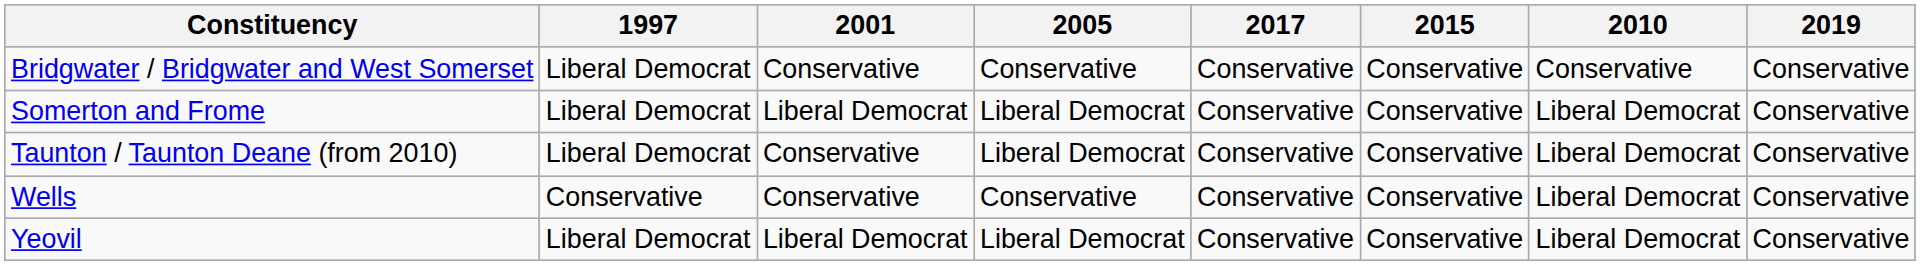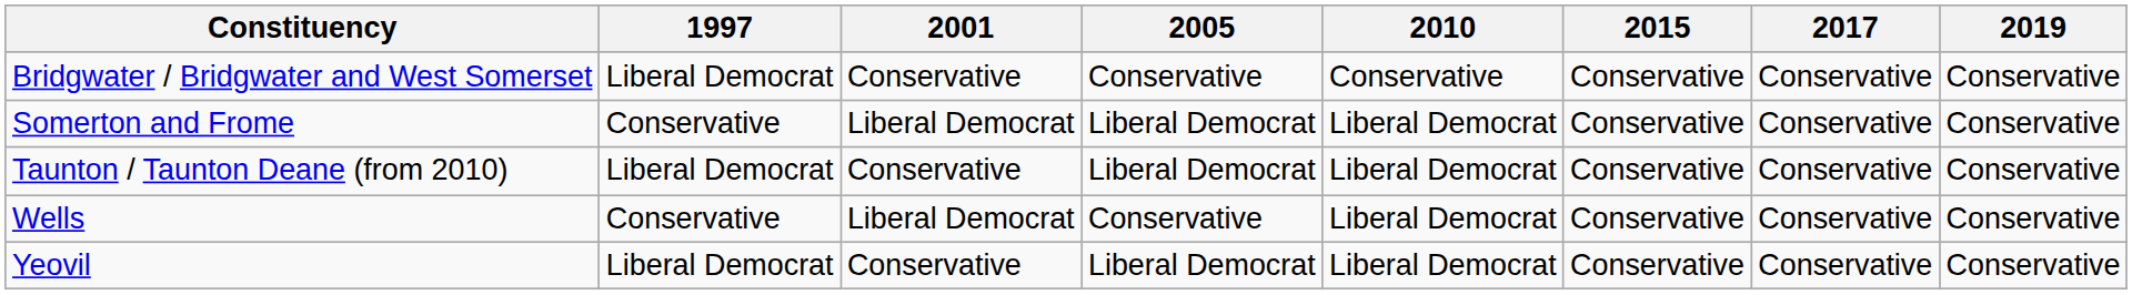 <table class="wikitable">
 <tr>
 <th>Constituency</th>
 <th>1997</th>
 <th>2001</th>
 <th>2005</th>
+<th>2010</th>
+<th>2015</th>
 <th>2017</th>
-<th>2015</th>
-<th>2010</th>
 <th>2019</th>
 </tr>
 <tr>
 <td><a href='#'>Bridgwater</a> / <a href='#'>Bridgwater and West Somerset</a></td>
 <td bgcolor=>Liberal Democrat</td>
 <td bgcolor=>Conservative</td>
 <td bgcolor=>Conservative</td>
 <td bgcolor=>Conservative</td>
 <td bgcolor=>Conservative</td>
 <td bgcolor=>Conservative</td>
 <td bgcolor=>Conservative</td>
 </tr>
 <tr>
 <td><a href='#'>Somerton and Frome</a></td>
+<td bgcolor=>Conservative</td>
 <td bgcolor=>Liberal Democrat</td>
 <td bgcolor=>Liberal Democrat</td>
 <td bgcolor=>Liberal Democrat</td>
 <td bgcolor=>Conservative</td>
 <td bgcolor=>Conservative</td>
-<td bgcolor=>Liberal Democrat</td>
 <td bgcolor=>Conservative</td>
 </tr>
 <tr>
 <td><a href='#'>Taunton</a> / <a href='#'>Taunton Deane</a> (from 2010)</td>
 <td bgcolor=>Liberal Democrat</td>
 <td bgcolor=>Conservative</td>
 <td bgcolor=>Liberal Democrat</td>
+<td bgcolor=>Liberal Democrat</td>
 <td bgcolor=>Conservative</td>
 <td bgcolor=>Conservative</td>
-<td bgcolor=>Liberal Democrat</td>
 <td bgcolor=>Conservative</td>
 </tr>
 <tr>
 <td><a href='#'>Wells</a></td>
 <td bgcolor=>Conservative</td>
+<td bgcolor=>Liberal Democrat</td>
+<td bgcolor=>Conservative</td>
+<td bgcolor=>Liberal Democrat</td>
 <td bgcolor=>Conservative</td>
 <td bgcolor=>Conservative</td>
-<td bgcolor=>Conservative</td>
-<td bgcolor=>Conservative</td>
-<td bgcolor=>Liberal Democrat</td>
 <td bgcolor=>Conservative</td>
 </tr>
 <tr>
 <td><a href='#'>Yeovil</a></td>
 <td bgcolor=>Liberal Democrat</td>
+<td bgcolor=>Conservative</td>
 <td bgcolor=>Liberal Democrat</td>
 <td bgcolor=>Liberal Democrat</td>
 <td bgcolor=>Conservative</td>
 <td bgcolor=>Conservative</td>
-<td bgcolor=>Liberal Democrat</td>
 <td bgcolor=>Conservative</td>
 </tr>
 </table>
